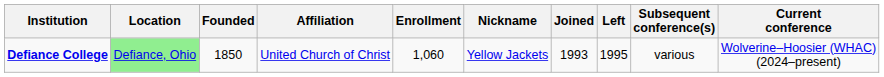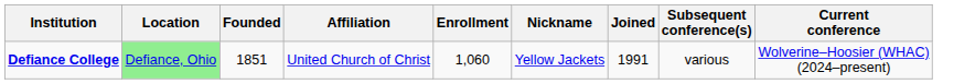 <table class="sortable wikitable" style="text-align:center;">
 <tr>
 <th>Institution</th>
 <th>Location</th>
 <th>Founded</th>
 <th>Affiliation</th>
 <th>Enrollment</th>
 <th>Nickname</th>
 <th>Joined</th>
-<th>Left</th>
 <th>Subsequent<br>conference(s)</th>
 <th>Current<br>conference</th>
 </tr>
 <tr>
 <td><strong><a href='#'>Defiance College</a></strong></td>
 <td style="background: lightgreen;"><a href='#'>Defiance, Ohio</a></td>
-<td>1850</td>
+<td>1851</td>
 <td><a href='#'>United Church of Christ</a></td>
 <td>1,060</td>
 <td><a href='#'>Yellow Jackets</a></td>
-<td>1993</td>
-<td>1995</td>
+<td>1991</td>
 <td>various</td>
 <td><a href='#'>Wolverine–Hoosier (WHAC)</a><br>(2024–present)</td>
 </tr>
 </table>
